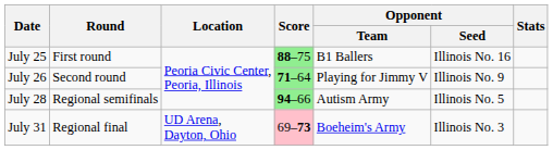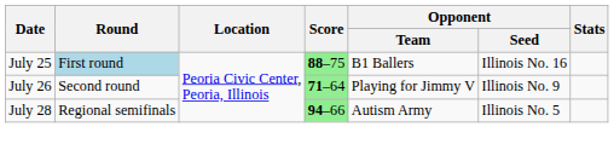 <table class="wikitable">
 <tr>
 <th rowspan=2>Date</th>
 <th rowspan=2>Round</th>
 <th rowspan=2>Location</th>
 <th rowspan=2>Score</th>
 <th colspan=2>Opponent</th>
 <th rowspan=2>Stats</th>
 </tr>
 <tr>
 <th>Team</th>
 <th>Seed</th>
 </tr>
 <tr>
 <td>July 25</td>
-<td>First round</td>
+<td style="background: lightblue;">First round</td>
 <td rowspan=3><a href='#'>Peoria Civic Center</a>,<br><a href='#'>Peoria, Illinois</a></td>
 <td bgcolor=lightgreen><strong>88</strong>–75</td>
 <td>B1 Ballers</td>
 <td>Illinois No. 16</td>
 <td></td>
 </tr>
 <tr>
 <td>July 26</td>
 <td>Second round</td>
 <td bgcolor=lightgreen><strong>71</strong>–64</td>
 <td>Playing for Jimmy V</td>
 <td>Illinois No. 9</td>
 <td></td>
 </tr>
 <tr>
 <td>July 28</td>
 <td>Regional semifinals</td>
 <td bgcolor=lightgreen><strong>94</strong>–66</td>
 <td>Autism Army</td>
 <td>Illinois No. 5</td>
 <td></td>
 </tr>
-<tr>
-<td>July 31</td>
-<td>Regional final</td>
-<td><a href='#'>UD Arena</a>,<br><a href='#'>Dayton, Ohio</a></td>
-<td bgcolor=pink>69–<strong>73</strong></td>
-<td><a href='#'>Boeheim's Army</a></td>
-<td>Illinois No. 3</td>
-<td></td>
-</tr>
 </table>
